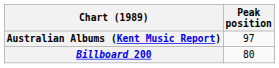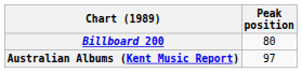 <table class="wikitable sortable plainrowheaders" style="text-align:center">
 <tr>
 <th scope="col">Chart (1989)</th>
 <th scope="col">Peak<br>position</th>
 </tr>
 <tr>
+<th scope="row"><a href='#'><em>Billboard</em> 200</a></th>
+<td align="center">80</td>
+</tr>
+<tr>
 <th scope="row">Australian Albums (<a href='#'>Kent Music Report</a>)</th>
 <td align="center">97</td>
 </tr>
-<tr>
-<th scope="row"><a href='#'><em>Billboard</em> 200</a></th>
-<td align="center">80</td>
-</tr>
 </table>
